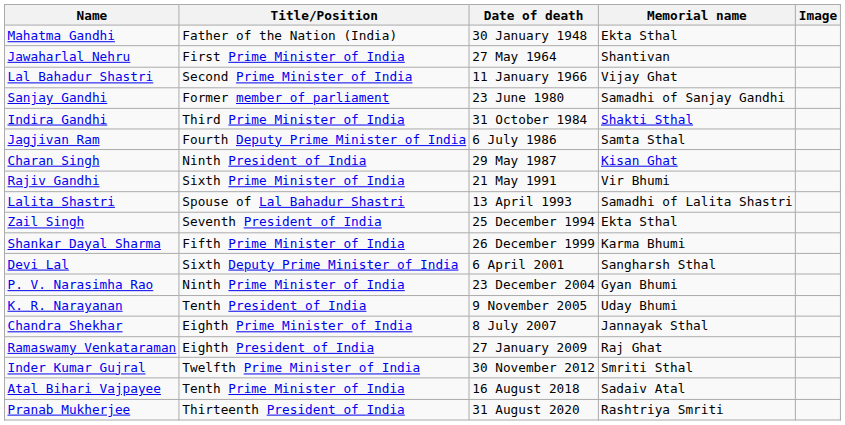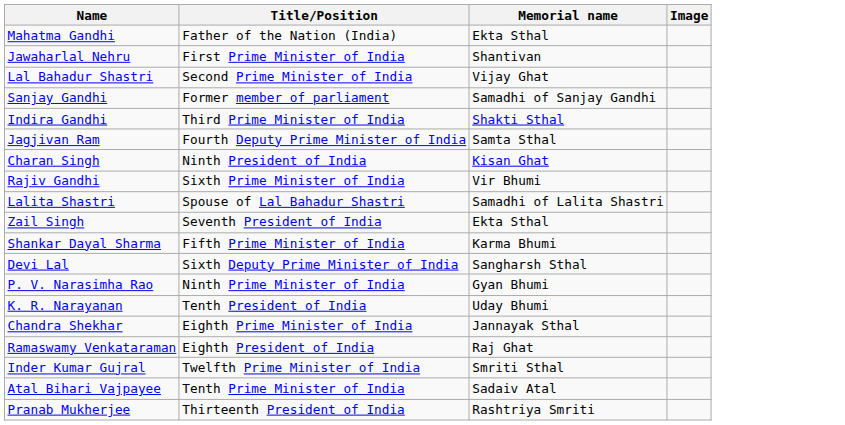 <table class="wikitable sortable" style="text-align:left;">
 <tr>
 <th>Name</th>
 <th>Title/Position</th>
-<th>Date of death</th>
 <th>Memorial name<br></th>
 <th>Image</th>
 </tr>
 <tr>
 <td><a href='#'>Mahatma Gandhi</a></td>
 <td>Father of the Nation (India)</td>
-<td>30 January 1948</td>
 <td>Ekta Sthal<br></td>
 <td></td>
 </tr>
 <tr>
 <td><a href='#'>Jawaharlal Nehru</a></td>
 <td>First <a href='#'>Prime Minister of India</a></td>
-<td>27 May 1964</td>
 <td>Shantivan<br></td>
 <td></td>
 </tr>
 <tr>
 <td><a href='#'>Lal Bahadur Shastri</a></td>
 <td>Second <a href='#'>Prime Minister of India</a></td>
-<td>11 January 1966</td>
 <td>Vijay Ghat<br></td>
 <td></td>
 </tr>
 <tr>
 <td><a href='#'>Sanjay Gandhi</a></td>
 <td>Former <a href='#'>member of parliament</a></td>
-<td>23 June 1980</td>
 <td>Samadhi of Sanjay Gandhi<br></td>
 <td></td>
 </tr>
 <tr>
 <td><a href='#'>Indira Gandhi</a></td>
 <td>Third <a href='#'>Prime Minister of India</a></td>
-<td>31 October 1984</td>
 <td><a href='#'>Shakti Sthal</a><br></td>
 <td></td>
 </tr>
 <tr>
 <td><a href='#'>Jagjivan Ram</a></td>
 <td>Fourth <a href='#'>Deputy Prime Minister of India</a></td>
-<td>6 July 1986</td>
 <td>Samta Sthal<br></td>
 <td></td>
 </tr>
 <tr>
 <td><a href='#'>Charan Singh</a></td>
 <td>Ninth <a href='#'>President of India</a></td>
-<td>29 May 1987</td>
 <td><a href='#'>Kisan Ghat</a><br></td>
 <td></td>
 </tr>
 <tr>
 <td><a href='#'>Rajiv Gandhi</a></td>
 <td>Sixth <a href='#'>Prime Minister of India</a></td>
-<td>21 May 1991</td>
 <td>Vir Bhumi<br></td>
 <td></td>
 </tr>
 <tr>
 <td><a href='#'>Lalita Shastri</a></td>
 <td>Spouse of <a href='#'>Lal Bahadur Shastri</a></td>
-<td>13 April 1993</td>
 <td>Samadhi of Lalita Shastri<br></td>
 <td></td>
 </tr>
 <tr>
 <td><a href='#'>Zail Singh</a></td>
 <td>Seventh <a href='#'>President of India</a></td>
-<td>25 December 1994</td>
 <td>Ekta Sthal<br></td>
 <td></td>
 </tr>
 <tr>
 <td><a href='#'>Shankar Dayal Sharma</a></td>
 <td>Fifth <a href='#'>Prime Minister of India</a></td>
-<td>26 December 1999</td>
 <td>Karma Bhumi<br></td>
 <td></td>
 </tr>
 <tr>
 <td><a href='#'>Devi Lal</a></td>
 <td>Sixth <a href='#'>Deputy Prime Minister of India</a></td>
-<td>6 April 2001</td>
 <td>Sangharsh Sthal<br></td>
 <td></td>
 </tr>
 <tr>
 <td><a href='#'>P. V. Narasimha Rao</a></td>
 <td>Ninth <a href='#'>Prime Minister of India</a></td>
-<td>23 December 2004</td>
 <td>Gyan Bhumi<br></td>
 <td></td>
 </tr>
 <tr>
 <td><a href='#'>K. R. Narayanan</a></td>
 <td>Tenth <a href='#'>President of India</a></td>
-<td>9 November 2005</td>
 <td>Uday Bhumi<br></td>
 <td></td>
 </tr>
 <tr>
 <td><a href='#'>Chandra Shekhar</a></td>
 <td>Eighth <a href='#'>Prime Minister of India</a></td>
-<td>8 July 2007</td>
 <td>Jannayak Sthal<br></td>
 <td></td>
 </tr>
 <tr>
 <td><a href='#'>Ramaswamy Venkataraman</a></td>
 <td>Eighth <a href='#'>President of India</a></td>
-<td>27 January 2009</td>
 <td>Raj Ghat<br></td>
 <td></td>
 </tr>
 <tr>
 <td><a href='#'>Inder Kumar Gujral</a></td>
 <td>Twelfth <a href='#'>Prime Minister of India</a></td>
-<td>30 November 2012</td>
 <td>Smriti Sthal<br></td>
 <td></td>
 </tr>
 <tr>
 <td><a href='#'>Atal Bihari Vajpayee</a></td>
 <td>Tenth <a href='#'>Prime Minister of India</a></td>
-<td>16 August 2018</td>
 <td>Sadaiv Atal<br></td>
 <td></td>
 </tr>
 <tr>
 <td><a href='#'>Pranab Mukherjee</a></td>
 <td>Thirteenth <a href='#'>President of India</a></td>
-<td>31 August 2020</td>
 <td>Rashtriya Smriti <br> </td>
 <td></td>
 </tr>
 </table>
